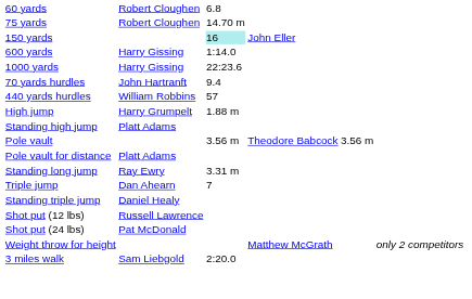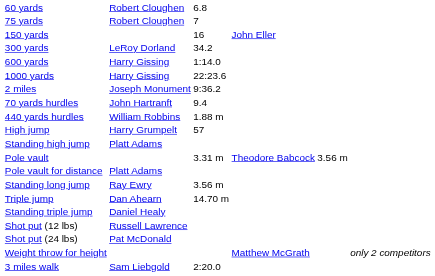 <table>
 <tr>
 <td><a href='#'>60 yards</a></td>
 <td><a href='#'>Robert Cloughen</a></td>
 <td>6.8</td>
 <td></td>
 <td></td>
 <td></td>
 <td></td>
 </tr>
 <tr>
 <td><a href='#'>75 yards</a></td>
 <td><a href='#'>Robert Cloughen</a></td>
-<td>14.70 m</td>
+<td>7</td>
 <td></td>
 <td></td>
 <td></td>
 <td></td>
 </tr>
 <tr>
 <td><a href='#'>150 yards</a></td>
 <td></td>
-<td style="background: paleturquoise;">16</td>
+<td>16</td>
 <td><a href='#'>John Eller</a></td>
+<td></td>
+<td></td>
+<td></td>
+</tr>
+<tr>
+<td><a href='#'>300 yards</a></td>
+<td><a href='#'>LeRoy Dorland</a></td>
+<td>34.2</td>
+<td></td>
 <td></td>
 <td></td>
 <td></td>
 </tr>
 <tr>
 <td><a href='#'>600 yards</a></td>
 <td><a href='#'>Harry Gissing</a></td>
 <td>1:14.0</td>
 <td></td>
 <td></td>
 <td></td>
 <td></td>
 </tr>
 <tr>
 <td><a href='#'>1000 yards</a></td>
 <td><a href='#'>Harry Gissing</a></td>
 <td>22:23.6</td>
 <td></td>
 <td></td>
 <td></td>
 <td></td>
 </tr>
 <tr>
+<td><a href='#'>2 miles</a></td>
+<td><a href='#'>Joseph Monument</a></td>
+<td>9:36.2</td>
+<td></td>
+<td></td>
+<td></td>
+<td></td>
+</tr>
+<tr>
 <td><a href='#'>70 yards hurdles</a></td>
 <td><a href='#'>John Hartranft</a></td>
 <td>9.4</td>
 <td></td>
 <td></td>
 <td></td>
 <td></td>
 </tr>
 <tr>
 <td><a href='#'>440 yards hurdles</a></td>
 <td><a href='#'>William Robbins</a></td>
-<td>57</td>
+<td>1.88 m</td>
 <td></td>
 <td></td>
 <td></td>
 <td></td>
 </tr>
 <tr>
 <td><a href='#'>High jump</a></td>
 <td><a href='#'>Harry Grumpelt</a></td>
-<td>1.88 m</td>
+<td>57</td>
 <td></td>
 <td></td>
 <td></td>
 <td></td>
 </tr>
 <tr>
 <td><a href='#'>Standing high jump</a></td>
 <td><a href='#'>Platt Adams</a></td>
 <td></td>
 <td></td>
 <td></td>
 <td></td>
 <td></td>
 </tr>
 <tr>
 <td><a href='#'>Pole vault</a></td>
 <td></td>
-<td>3.56 m</td>
+<td>3.31 m</td>
 <td><a href='#'>Theodore Babcock</a></td>
 <td>3.56 m</td>
 <td></td>
 <td></td>
 </tr>
 <tr>
 <td><a href='#'>Pole vault for distance</a></td>
 <td><a href='#'>Platt Adams</a></td>
 <td></td>
 <td></td>
 <td></td>
 <td></td>
 <td></td>
 </tr>
 <tr>
 <td><a href='#'>Standing long jump</a></td>
 <td><a href='#'>Ray Ewry</a></td>
-<td>3.31 m</td>
+<td>3.56 m</td>
 <td></td>
 <td></td>
 <td></td>
 <td></td>
 </tr>
 <tr>
 <td><a href='#'>Triple jump</a></td>
 <td><a href='#'>Dan Ahearn</a></td>
-<td>7</td>
+<td>14.70 m</td>
 <td></td>
 <td></td>
 <td></td>
 <td></td>
 </tr>
 <tr>
 <td><a href='#'>Standing triple jump</a></td>
 <td><a href='#'>Daniel Healy</a></td>
 <td></td>
 <td></td>
 <td></td>
 <td></td>
 <td></td>
 </tr>
 <tr>
 <td><a href='#'>Shot put</a> (12 lbs)</td>
 <td><a href='#'>Russell Lawrence</a></td>
 <td></td>
 <td></td>
 <td></td>
 <td></td>
 <td></td>
 </tr>
 <tr>
 <td><a href='#'>Shot put</a> (24 lbs)</td>
 <td><a href='#'>Pat McDonald</a></td>
 <td></td>
 <td></td>
 <td></td>
 <td></td>
 <td></td>
 </tr>
 <tr>
 <td><a href='#'>Weight throw for height</a></td>
 <td></td>
 <td></td>
 <td><a href='#'>Matthew McGrath</a></td>
 <td></td>
 <td colspan=2><em>only 2 competitors</em></td>
 </tr>
 <tr>
 <td><a href='#'>3 miles walk</a></td>
 <td><a href='#'>Sam Liebgold</a></td>
 <td>2:20.0</td>
 <td></td>
 <td></td>
 <td></td>
 <td></td>
 </tr>
 </table>
